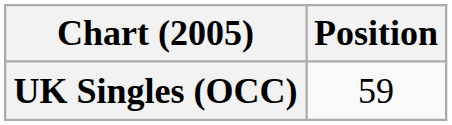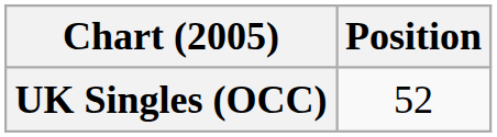 <table class="wikitable plainrowheaders" style="text-align:center">
 <tr>
 <th>Chart (2005)</th>
 <th>Position</th>
 </tr>
 <tr>
 <th scope="row">UK Singles (OCC)</th>
-<td>59</td>
+<td>52</td>
 </tr>
 </table>
